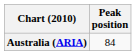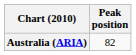 <table class="wikitable sortable plainrowheaders" style="text-align:center">
 <tr>
 <th>Chart (2010)</th>
 <th>Peak<br>position</th>
 </tr>
 <tr>
 <th scope="row">Australia (<a href='#'>ARIA</a>)</th>
-<td>84</td>
+<td>82</td>
 </tr>
 </table>
